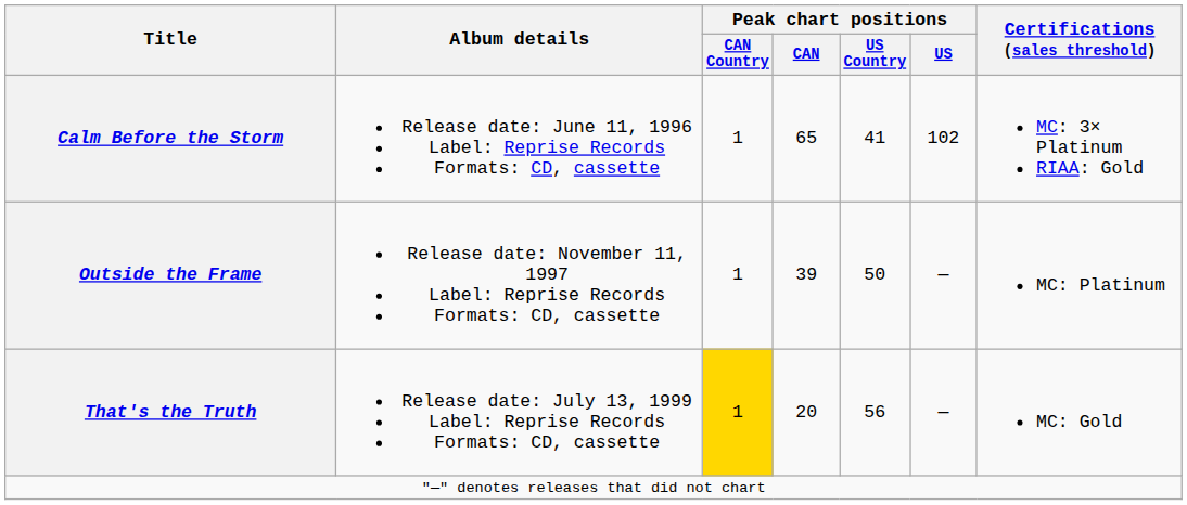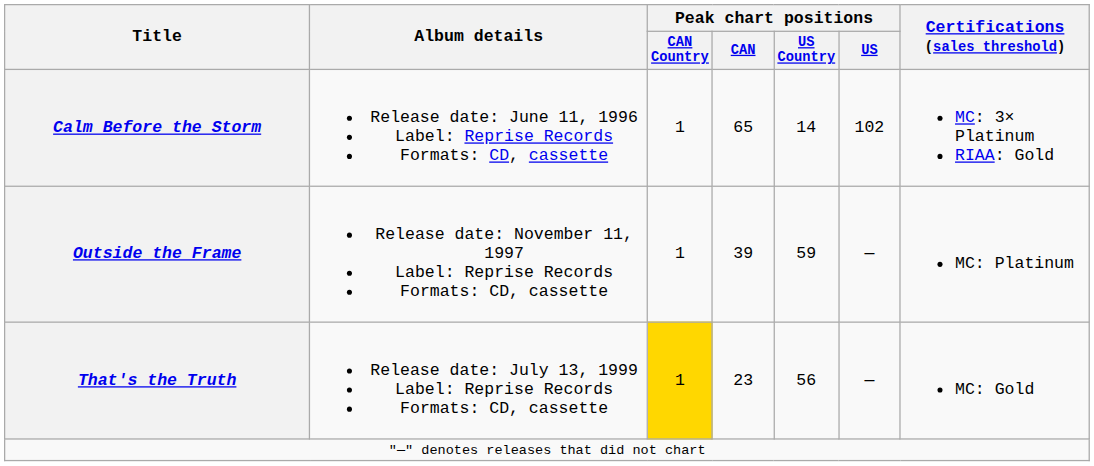 <table class="wikitable plainrowheaders" style="text-align:center;">
 <tr>
 <th rowspan="2" style="width:18em;">Title</th>
 <th rowspan="2" style="width:20em;">Album details</th>
 <th colspan="4">Peak chart positions</th>
 <th rowspan="2" style="width:11em;"><a href='#'>Certifications</a><br><small>(<a href='#'>sales threshold</a>)</small></th>
 </tr>
 <tr style="font-size:smaller;">
 <th style="width:4em;"><a href='#'>CAN Country</a><br></th>
 <th style="width:4em;"><a href='#'>CAN</a><br></th>
 <th style="width:4em;"><a href='#'>US Country</a><br></th>
 <th style="width:4em;"><a href='#'>US</a><br></th>
 </tr>
 <tr>
 <th scope="row"><em><a href='#'>Calm Before the Storm</a></em></th>
 <td><br><ul><li>Release date: June 11, 1996</li><li>Label: <a href='#'>Reprise Records</a></li><li>Formats: <a href='#'>CD</a>, <a href='#'>cassette</a></li></ul></td>
 <td>1</td>
 <td>65</td>
-<td>41</td>
+<td>14</td>
 <td>102</td>
 <td align="left"><br><ul><li><a href='#'>MC</a>: 3× Platinum</li><li><a href='#'>RIAA</a>: Gold</li></ul></td>
 </tr>
 <tr>
 <th scope="row"><em><a href='#'>Outside the Frame</a></em></th>
 <td><br><ul><li>Release date: November 11, 1997</li><li>Label: Reprise Records</li><li>Formats: CD, cassette</li></ul></td>
 <td>1</td>
 <td>39</td>
-<td>50</td>
+<td>59</td>
 <td>—</td>
 <td align="left"><br><ul><li>MC: Platinum</li></ul></td>
 </tr>
 <tr>
 <th scope="row"><em><a href='#'>That's the Truth</a></em></th>
 <td><br><ul><li>Release date: July 13, 1999</li><li>Label: Reprise Records</li><li>Formats: CD, cassette</li></ul></td>
 <td style="background: gold;">1</td>
-<td>20</td>
+<td>23</td>
 <td>56</td>
 <td>—</td>
 <td align="left"><br><ul><li>MC: Gold</li></ul></td>
 </tr>
 <tr>
 <td colspan="10" style="font-size:8pt">"—" denotes releases that did not chart</td>
 </tr>
 </table>
